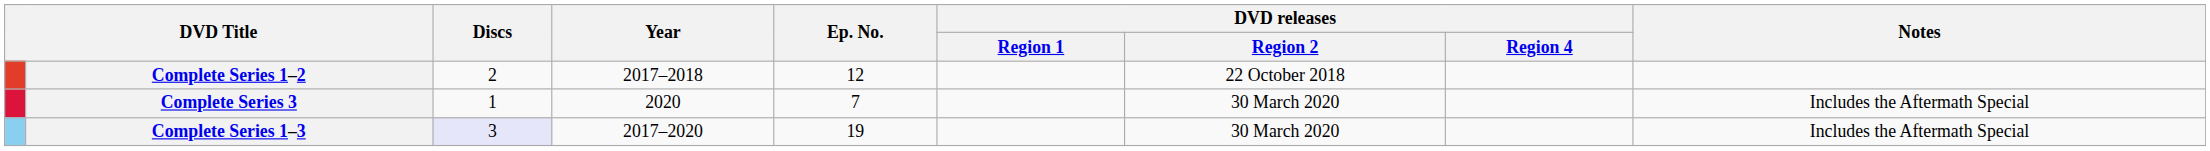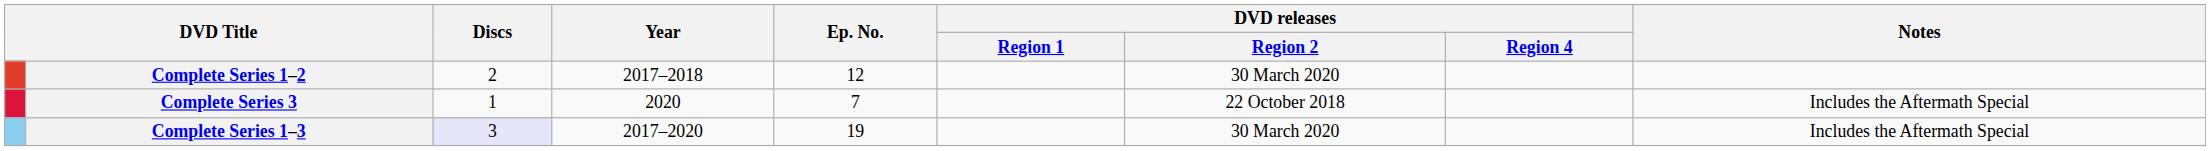 <table class="wikitable"  style="width:100%; text-align:center;">
 <tr>
 <th colspan="2" rowspan="2">DVD Title</th>
 <th rowspan="2">Discs</th>
 <th rowspan="2">Year</th>
 <th rowspan="2">Ep. No.</th>
 <th colspan="3">DVD releases</th>
 <th rowspan="2">Notes</th>
 </tr>
 <tr>
 <th><a href='#'>Region 1</a></th>
 <th><a href='#'>Region 2</a></th>
 <th><a href='#'>Region 4</a></th>
 </tr>
 <tr>
 <td style="background:#E23D28;"></td>
 <th><a href='#'>Complete Series 1</a>–<a href='#'>2</a></th>
 <td>2</td>
 <td>2017–2018</td>
 <td>12</td>
 <td></td>
-<td>22 October 2018</td>
+<td>30 March 2020</td>
 <td></td>
 <td></td>
 </tr>
 <tr>
 <td style="background:#DC143C;"></td>
 <th><a href='#'>Complete Series 3</a></th>
 <td>1</td>
 <td>2020</td>
 <td>7</td>
 <td></td>
-<td>30 March 2020</td>
+<td>22 October 2018</td>
 <td></td>
 <td>Includes the Aftermath Special</td>
 </tr>
 <tr>
 <td style="background:#89CFF0;"></td>
 <th><a href='#'>Complete Series 1</a>–<a href='#'>3</a></th>
 <td style="background: lavender;">3</td>
 <td>2017–2020</td>
 <td>19</td>
 <td></td>
 <td>30 March 2020</td>
 <td></td>
 <td>Includes the Aftermath Special</td>
 </tr>
 </table>
